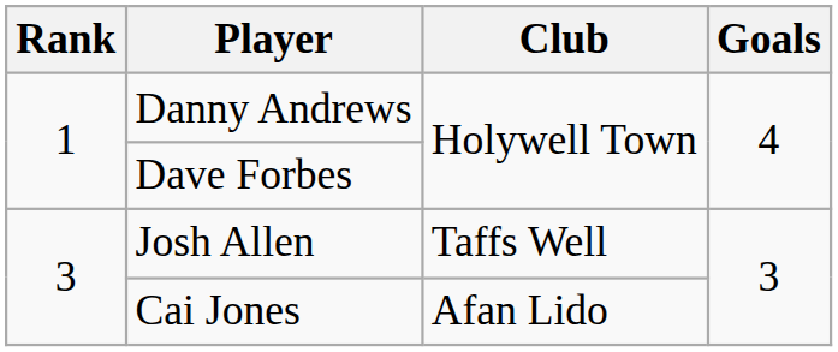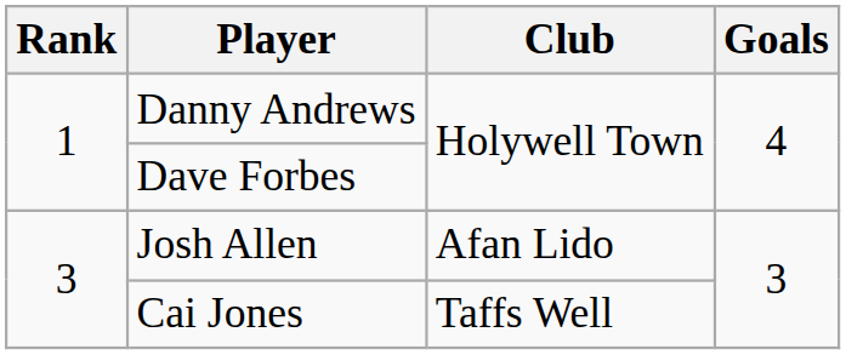 <table class="wikitable" style="text-align:center">
 <tr>
 <th>Rank</th>
 <th>Player</th>
 <th>Club</th>
 <th>Goals</th>
 </tr>
 <tr>
 <td rowspan="2">1</td>
 <td align="left"> Danny Andrews</td>
 <td rowspan="2">Holywell Town</td>
 <td rowspan="2">4</td>
 </tr>
 <tr>
 <td align="left"> Dave Forbes</td>
 </tr>
 <tr>
 <td rowspan="2">3</td>
 <td align="left"> Josh Allen</td>
-<td align="left">Taffs Well</td>
+<td align="left">Afan Lido</td>
 <td rowspan="2">3</td>
 </tr>
 <tr>
 <td align="left"> Cai Jones</td>
-<td align="left">Afan Lido</td>
+<td align="left">Taffs Well</td>
 </tr>
 </table>
